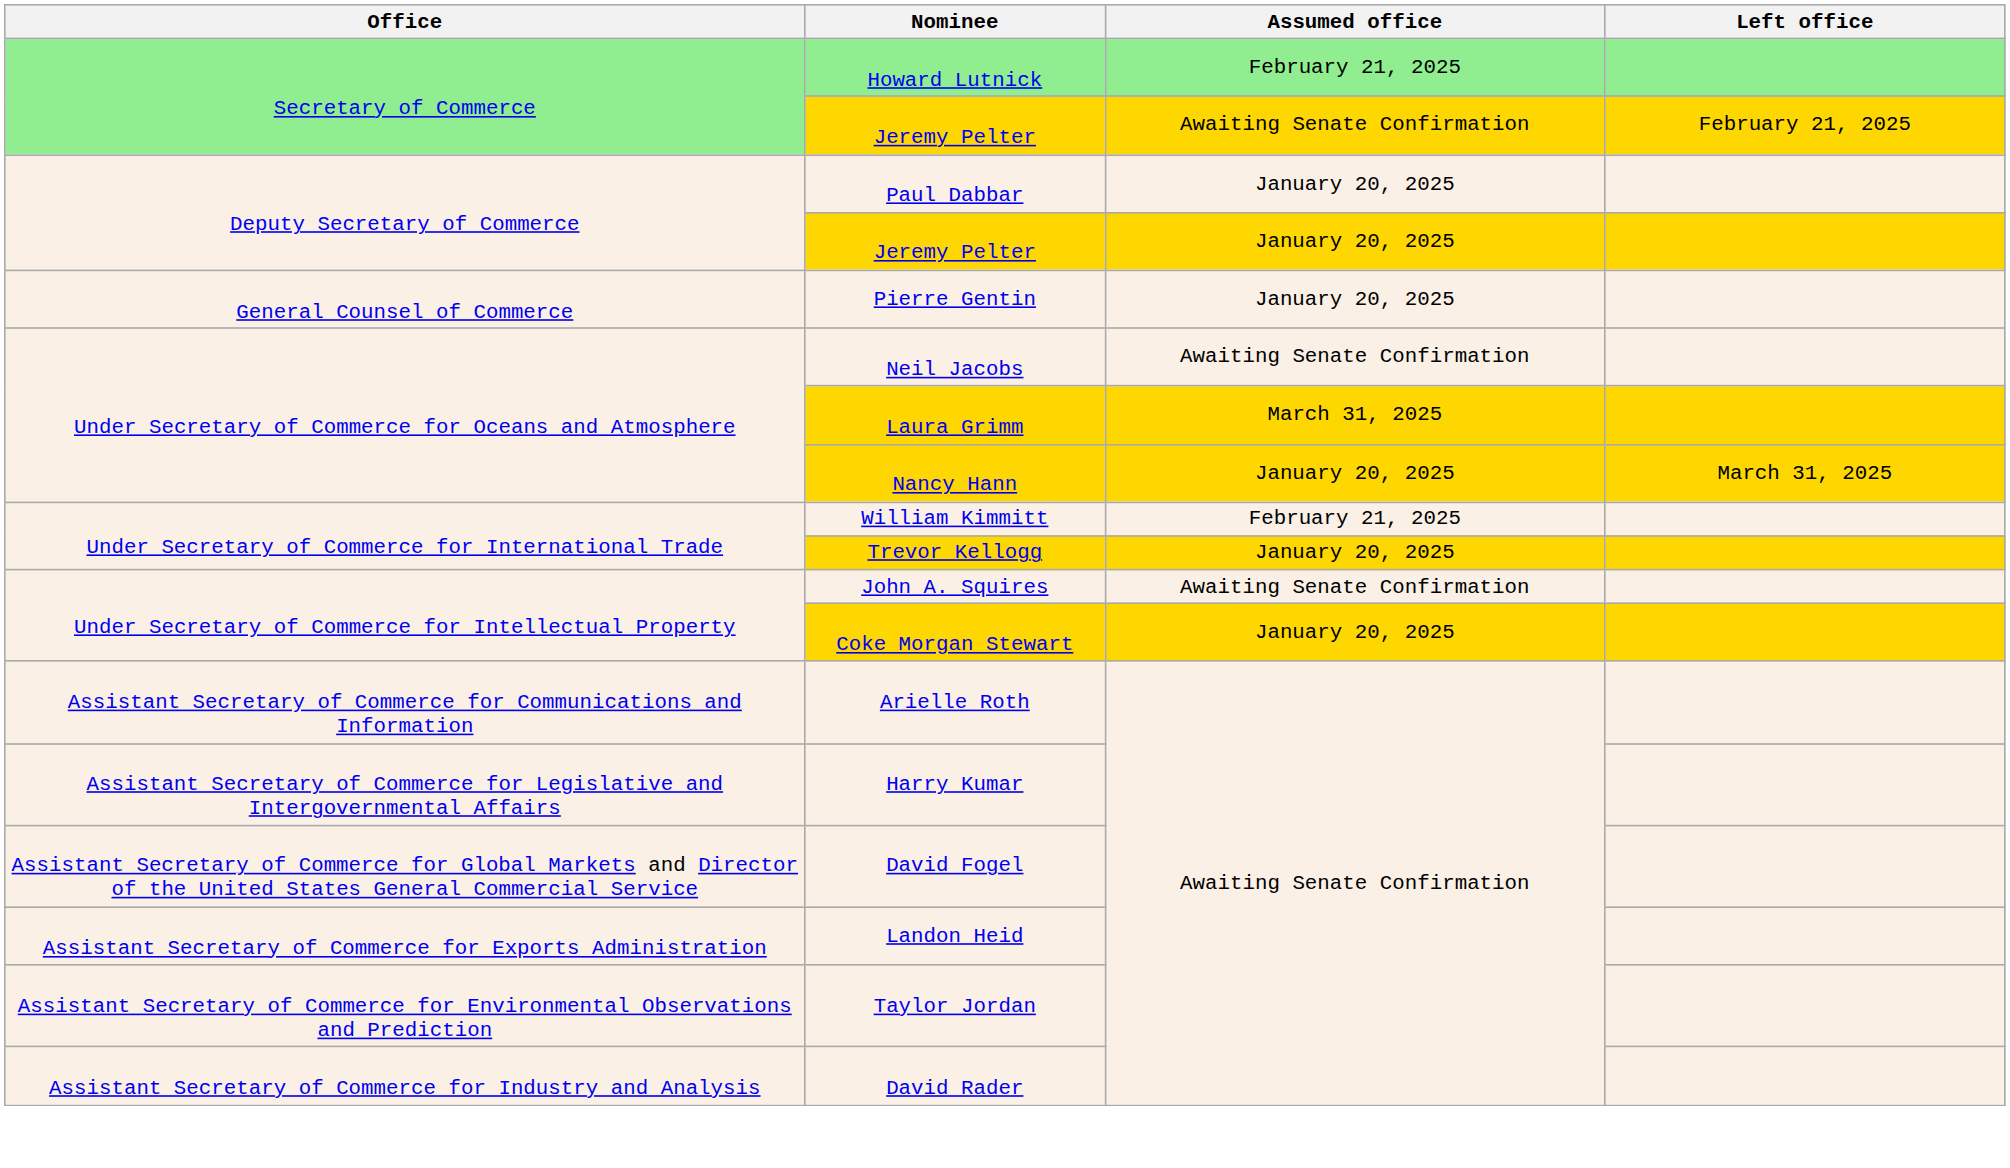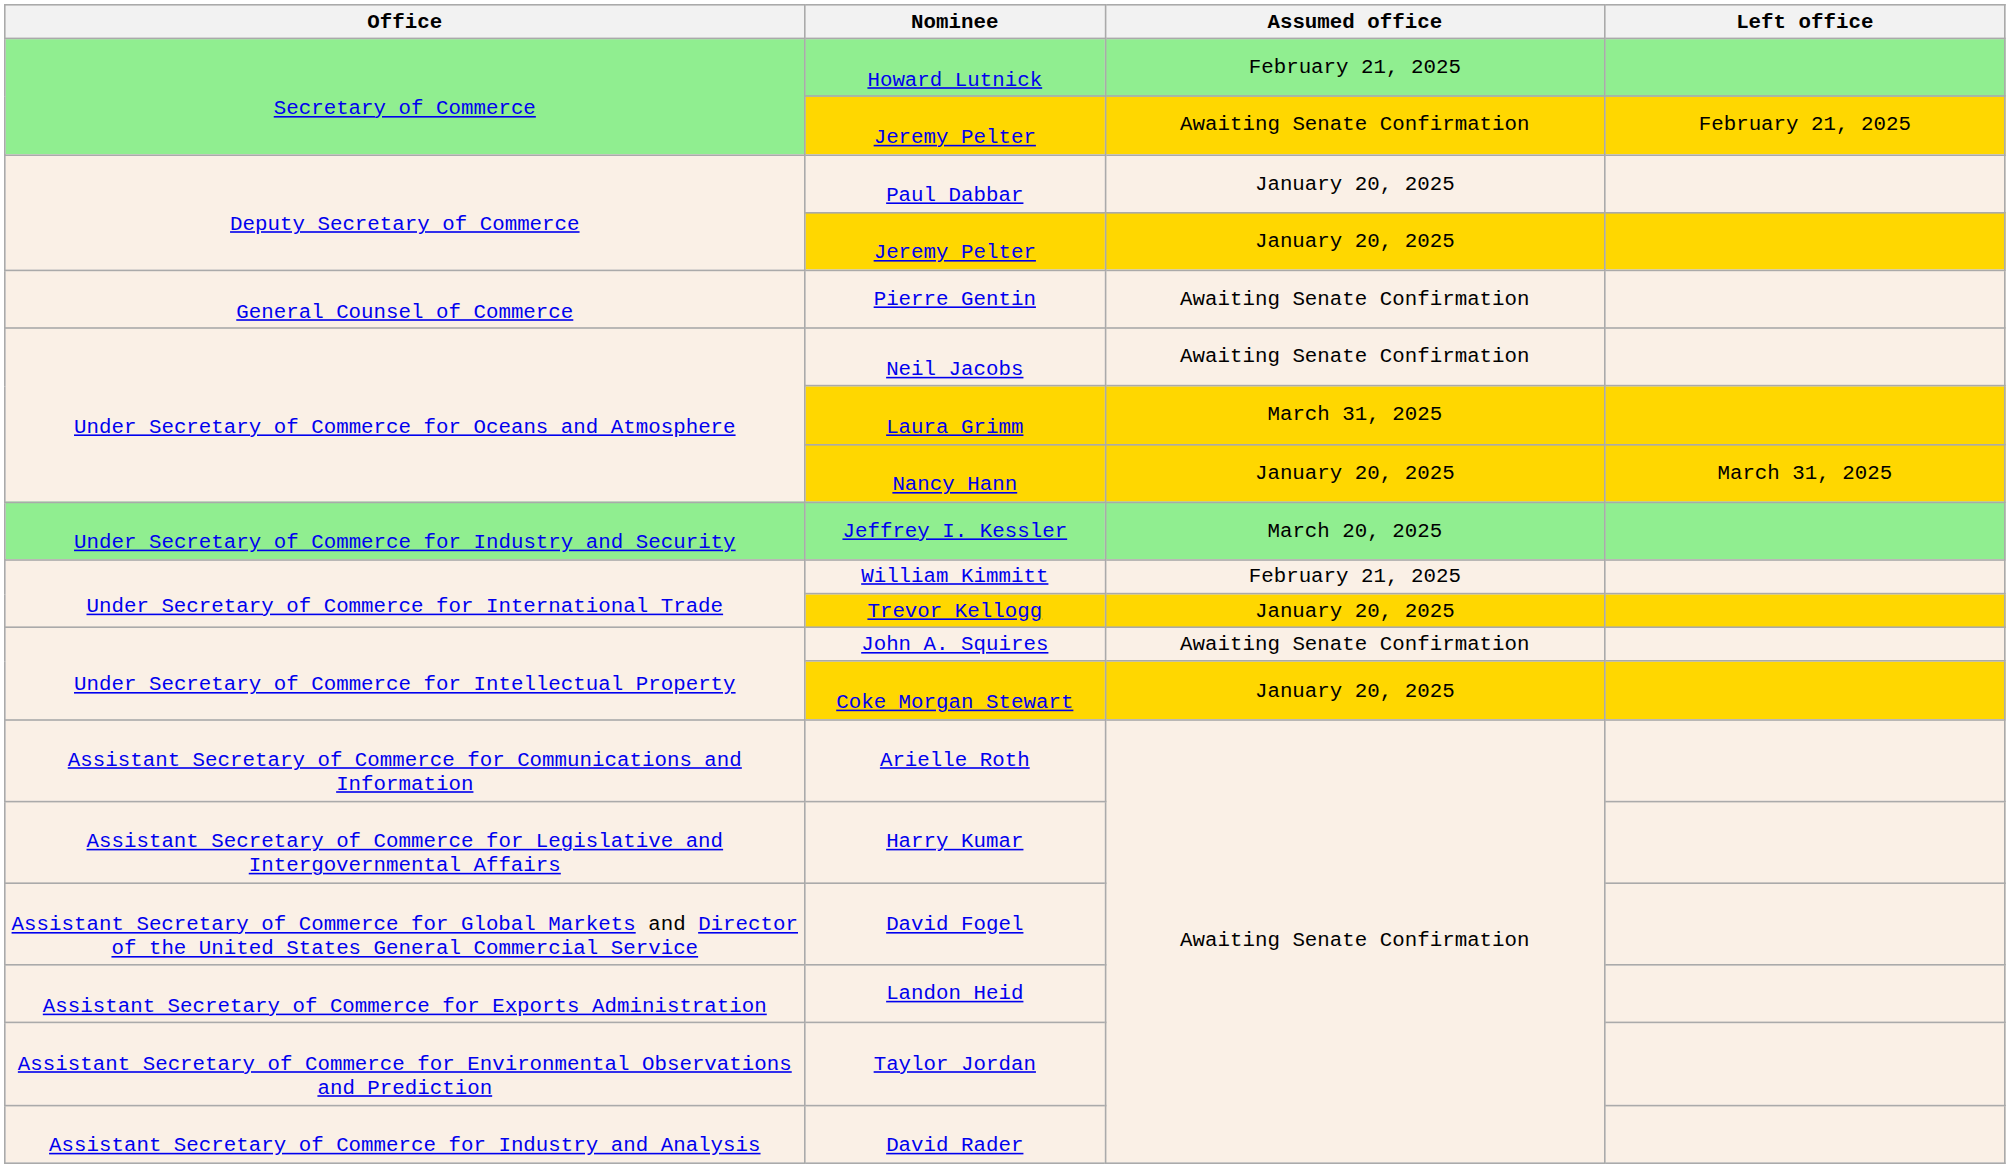 <table class="wikitable sortable" style="text-align:center">
 <tr>
 <th style="width:40%;">Office</th>
 <th style="width:15%;">Nominee</th>
 <th style="width:25%;" data-sort- type="date">Assumed office</th>
 <th style="width:20%;" data-sort- type="date">Left office</th>
 </tr>
 <tr style="background:lightgreen">
 <td rowspan="2"><br><a href='#'>Secretary of Commerce</a></td>
 <td><br><a href='#'>Howard Lutnick</a></td>
 <td>February 21, 2025<br></td>
 <td></td>
 </tr>
 <tr style="background:gold">
 <td><br><a href='#'>Jeremy Pelter</a></td>
 <td>Awaiting Senate Confirmation</td>
 <td>February 21, 2025</td>
 </tr>
 <tr style="background:linen">
 <td rowspan="2"><br> <a href='#'>Deputy Secretary of Commerce</a></td>
 <td><br><a href='#'>Paul Dabbar</a></td>
 <td>January 20, 2025</td>
 <td></td>
 </tr>
 <tr style="background:gold">
 <td><br><a href='#'>Jeremy Pelter</a></td>
 <td>January 20, 2025</td>
 <td></td>
 </tr>
 <tr style="background:linen">
 <td><br><a href='#'>General Counsel of Commerce</a></td>
 <td><a href='#'>Pierre Gentin</a></td>
-<td>January 20, 2025</td>
+<td>Awaiting Senate Confirmation</td>
 <td></td>
 </tr>
 <tr style="background:linen">
 <td rowspan="3"><br><a href='#'>Under Secretary of Commerce for Oceans and Atmosphere</a></td>
 <td><br><a href='#'>Neil Jacobs</a></td>
 <td>Awaiting Senate Confirmation</td>
 <td></td>
 </tr>
 <tr style="background:gold">
 <td><br><a href='#'>Laura Grimm</a></td>
 <td>March 31, 2025</td>
 <td></td>
 </tr>
 <tr style="background:gold">
 <td><br><a href='#'>Nancy Hann</a></td>
 <td>January 20, 2025</td>
 <td>March 31, 2025</td>
+</tr>
+<tr style="background:lightgreen">
+<td><br> <a href='#'>Under Secretary of Commerce for Industry and Security</a></td>
+<td><a href='#'>Jeffrey I. Kessler</a></td>
+<td>March 20, 2025<br></td>
+<td></td>
 </tr>
 <tr style="background:linen">
 <td rowspan="2"><br> <a href='#'>Under Secretary of Commerce for International Trade</a></td>
 <td><a href='#'>William Kimmitt</a></td>
 <td>February 21, 2025<br></td>
 <td></td>
 </tr>
 <tr style="background:gold">
 <td><a href='#'>Trevor Kellogg</a></td>
 <td>January 20, 2025</td>
 <td></td>
 </tr>
 <tr style="background:linen">
 <td rowspan="2"><br> <a href='#'>Under Secretary of Commerce for Intellectual Property</a></td>
 <td><a href='#'>John A. Squires</a></td>
 <td>Awaiting Senate Confirmation</td>
 <td></td>
 </tr>
 <tr style="background:gold">
 <td><br><a href='#'>Coke Morgan Stewart</a></td>
 <td>January 20, 2025</td>
 <td></td>
 </tr>
 <tr style="background:linen">
 <td><br> <a href='#'>Assistant Secretary of Commerce for Communications and Information</a></td>
 <td><a href='#'>Arielle Roth</a></td>
 <td rowspan="6">Awaiting Senate Confirmation</td>
 <td></td>
 </tr>
 <tr style="background:linen">
 <td><br> <a href='#'>Assistant Secretary of Commerce for Legislative and Intergovernmental Affairs</a></td>
 <td><a href='#'>Harry Kumar</a></td>
 <td></td>
 </tr>
 <tr style="background:linen">
 <td><br> <a href='#'>Assistant Secretary of Commerce for Global Markets</a> and <a href='#'>Director of the United States General Commercial Service</a></td>
 <td><a href='#'>David Fogel</a></td>
 <td></td>
 </tr>
 <tr style="background:linen">
 <td><br> <a href='#'>Assistant Secretary of Commerce for Exports Administration</a></td>
 <td><a href='#'>Landon Heid</a></td>
 <td></td>
 </tr>
 <tr style="background:linen">
 <td><br> <a href='#'>Assistant Secretary of Commerce for Environmental Observations and Prediction</a></td>
 <td><a href='#'>Taylor Jordan</a></td>
 <td></td>
 </tr>
 <tr style="background:linen">
 <td><br> <a href='#'>Assistant Secretary of Commerce for Industry and Analysis</a></td>
 <td><br><a href='#'>David Rader</a></td>
 <td></td>
 </tr>
 </table>
